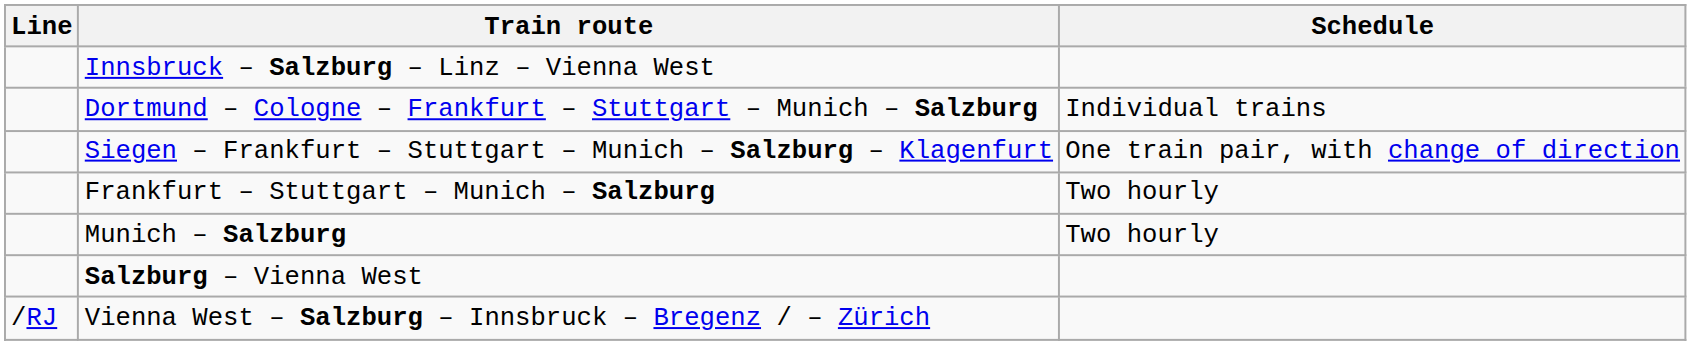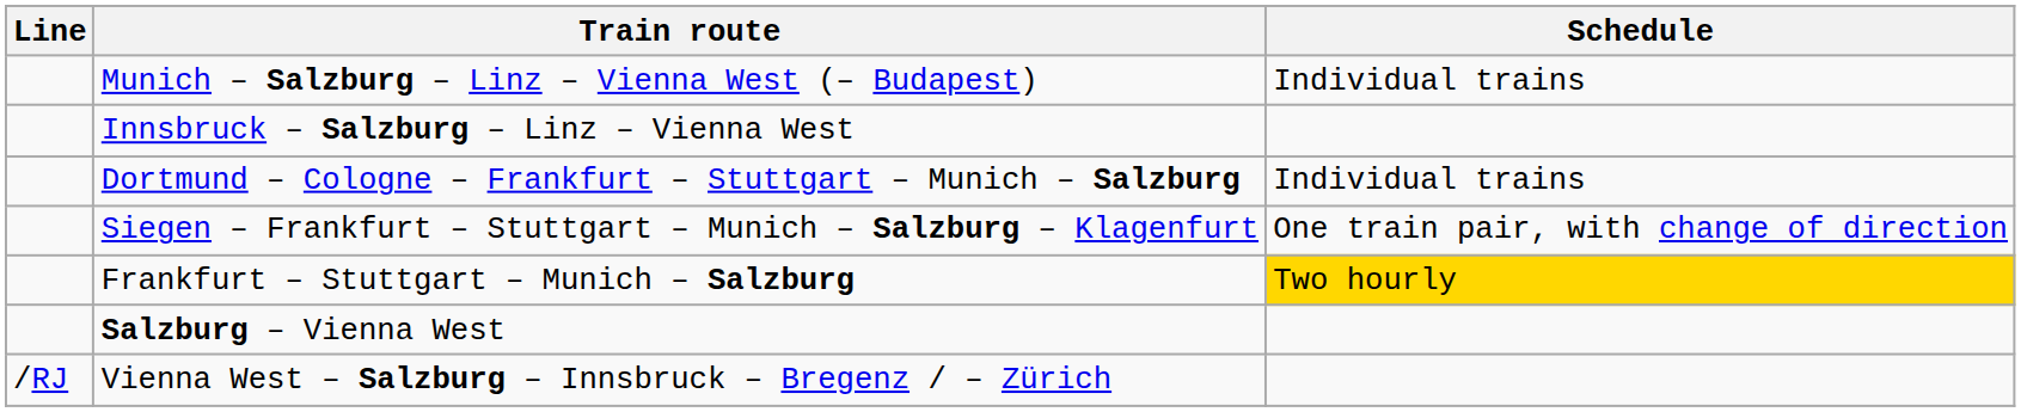 <table class="wikitable">
 <tr class="hintergrundfarbe5">
 <th>Line</th>
 <th>Train route</th>
 <th>Schedule</th>
+</tr>
+<tr>
+<td></td>
+<td><a href='#'>Munich</a> – <strong>Salzburg</strong> – <a href='#'>Linz</a> – <a href='#'>Vienna West</a> (– <a href='#'>Budapest</a>)</td>
+<td>Individual trains</td>
 </tr>
 <tr>
 <td></td>
 <td><a href='#'>Innsbruck</a> – <strong>Salzburg</strong> – Linz – Vienna West</td>
 </tr>
 <tr>
 <td></td>
 <td><a href='#'>Dortmund</a> – <a href='#'>Cologne</a> – <a href='#'>Frankfurt</a> – <a href='#'>Stuttgart</a> – Munich – <strong>Salzburg</strong></td>
 <td>Individual trains</td>
 </tr>
 <tr>
 <td></td>
 <td><a href='#'>Siegen</a> – Frankfurt – Stuttgart – Munich – <strong>Salzburg</strong> – <a href='#'>Klagenfurt</a></td>
 <td>One train pair, with <a href='#'>change of direction</a></td>
 </tr>
 <tr>
 <td></td>
 <td>Frankfurt – Stuttgart – Munich – <strong>Salzburg</strong></td>
-<td>Two hourly</td>
-</tr>
-<tr>
-<td></td>
-<td>Munich – <strong>Salzburg</strong></td>
-<td>Two hourly</td>
+<td style="background: gold;">Two hourly</td>
 </tr>
 <tr>
 <td></td>
 <td><strong>Salzburg</strong> – Vienna West</td>
 <td></td>
 </tr>
 <tr>
 <td>/<a href='#'>RJ</a></td>
 <td>Vienna West – <strong>Salzburg</strong> – Innsbruck – <a href='#'>Bregenz</a> / – <a href='#'>Zürich</a></td>
 </tr>
 </table>
